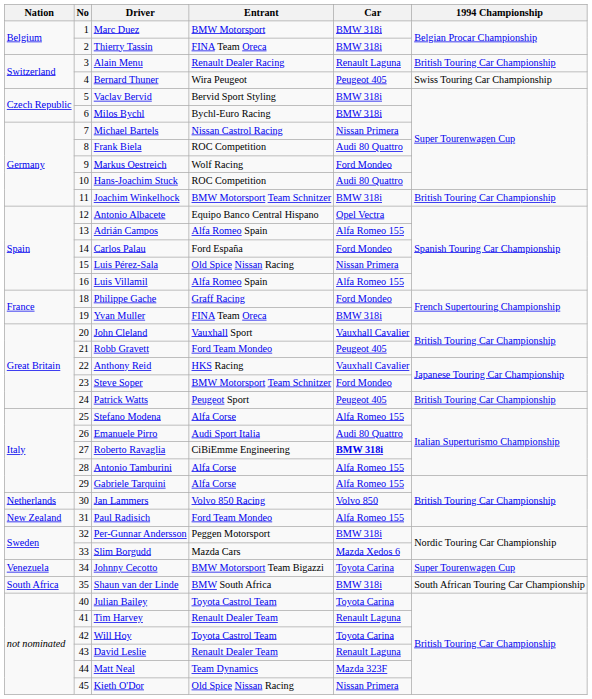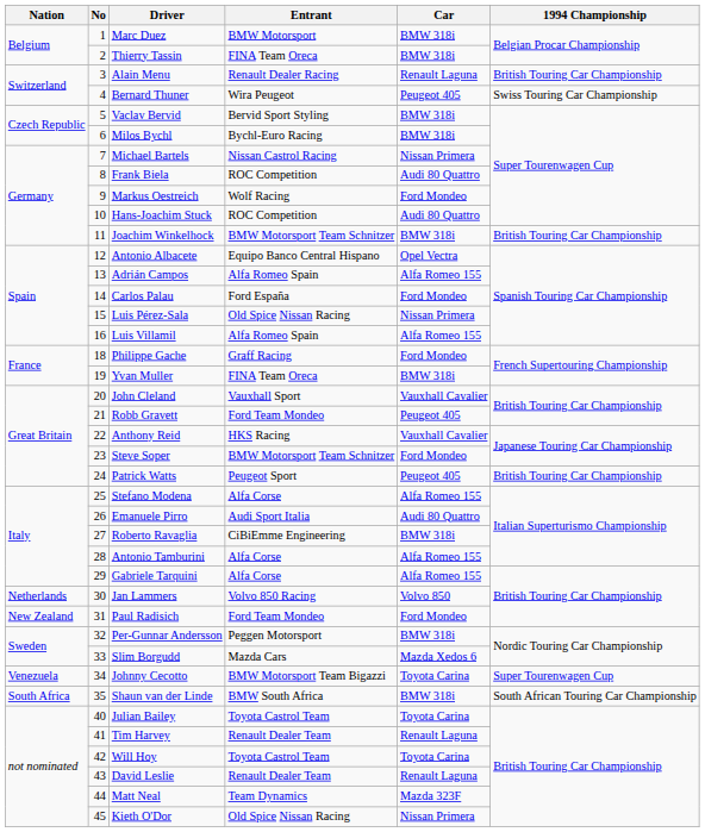 <table class="wikitable" style="font-size: 85%;">
 <tr>
 <th>Nation</th>
 <th>No</th>
 <th>Driver</th>
 <th>Entrant</th>
 <th>Car</th>
 <th>1994 Championship</th>
 </tr>
 <tr>
 <td rowspan=2> <a href='#'>Belgium</a></td>
 <td align=right>1</td>
 <td><a href='#'>Marc Duez</a></td>
 <td><a href='#'>BMW Motorsport</a></td>
 <td><a href='#'>BMW 318i</a></td>
 <td rowspan=2><a href='#'>Belgian Procar Championship</a></td>
 </tr>
 <tr>
 <td align=right>2</td>
 <td><a href='#'>Thierry Tassin</a></td>
 <td><a href='#'>FINA</a> Team <a href='#'>Oreca</a></td>
 <td><a href='#'>BMW 318i</a></td>
 </tr>
 <tr>
 <td rowspan=2> <a href='#'>Switzerland</a></td>
 <td align=right>3</td>
 <td><a href='#'>Alain Menu</a></td>
 <td><a href='#'>Renault Dealer Racing</a></td>
 <td><a href='#'>Renault Laguna</a></td>
 <td><a href='#'>British Touring Car Championship</a></td>
 </tr>
 <tr>
 <td align=right>4</td>
 <td><a href='#'>Bernard Thuner</a></td>
 <td>Wira Peugeot</td>
 <td><a href='#'>Peugeot 405</a></td>
 <td>Swiss Touring Car Championship</td>
 </tr>
 <tr>
 <td rowspan=2> <a href='#'>Czech Republic</a></td>
 <td align=right>5</td>
 <td><a href='#'>Vaclav Bervid</a></td>
 <td>Bervid Sport Styling</td>
 <td><a href='#'>BMW 318i</a></td>
 <td rowspan=6><a href='#'>Super Tourenwagen Cup</a></td>
 </tr>
 <tr>
 <td align=right>6</td>
 <td><a href='#'>Milos Bychl</a></td>
 <td>Bychl-Euro Racing</td>
 <td><a href='#'>BMW 318i</a></td>
 </tr>
 <tr>
 <td rowspan=5> <a href='#'>Germany</a></td>
 <td align=right>7</td>
 <td><a href='#'>Michael Bartels</a></td>
 <td><a href='#'>Nissan Castrol Racing</a></td>
 <td><a href='#'>Nissan Primera</a></td>
 </tr>
 <tr>
 <td align=right>8</td>
 <td><a href='#'>Frank Biela</a></td>
 <td>ROC Competition</td>
 <td><a href='#'>Audi 80 Quattro</a></td>
 </tr>
 <tr>
 <td align=right>9</td>
 <td><a href='#'>Markus Oestreich</a></td>
 <td>Wolf Racing</td>
 <td><a href='#'>Ford Mondeo</a></td>
 </tr>
 <tr>
 <td align=right>10</td>
 <td><a href='#'>Hans-Joachim Stuck</a></td>
 <td>ROC Competition</td>
 <td><a href='#'>Audi 80 Quattro</a></td>
 </tr>
 <tr>
 <td align=right>11</td>
 <td><a href='#'>Joachim Winkelhock</a></td>
 <td><a href='#'>BMW Motorsport</a> <a href='#'>Team Schnitzer</a></td>
 <td><a href='#'>BMW 318i</a></td>
 <td><a href='#'>British Touring Car Championship</a></td>
 </tr>
 <tr>
 <td rowspan=5> <a href='#'>Spain</a></td>
 <td align=right>12</td>
 <td><a href='#'>Antonio Albacete</a></td>
 <td>Equipo Banco Central Hispano</td>
 <td><a href='#'>Opel Vectra</a></td>
 <td rowspan=5><a href='#'>Spanish Touring Car Championship</a></td>
 </tr>
 <tr>
 <td align=right>13</td>
 <td><a href='#'>Adrián Campos</a></td>
 <td><a href='#'>Alfa Romeo</a> Spain</td>
 <td><a href='#'>Alfa Romeo 155</a></td>
 </tr>
 <tr>
 <td align=right>14</td>
 <td><a href='#'>Carlos Palau</a></td>
 <td>Ford España</td>
 <td><a href='#'>Ford Mondeo</a></td>
 </tr>
 <tr>
 <td align=right>15</td>
 <td><a href='#'>Luis Pérez-Sala</a></td>
 <td><a href='#'>Old Spice</a> <a href='#'>Nissan</a> Racing</td>
 <td><a href='#'>Nissan Primera</a></td>
 </tr>
 <tr>
 <td align=right>16</td>
 <td><a href='#'>Luis Villamil</a></td>
 <td><a href='#'>Alfa Romeo</a> Spain</td>
 <td><a href='#'>Alfa Romeo 155</a></td>
 </tr>
 <tr>
 <td rowspan=2> <a href='#'>France</a></td>
 <td align=right>18</td>
 <td><a href='#'>Philippe Gache</a></td>
 <td><a href='#'>Graff Racing</a></td>
 <td><a href='#'>Ford Mondeo</a></td>
 <td rowspan=2><a href='#'>French Supertouring Championship</a></td>
 </tr>
 <tr>
 <td align=right>19</td>
 <td><a href='#'>Yvan Muller</a></td>
 <td><a href='#'>FINA</a> Team <a href='#'>Oreca</a></td>
 <td><a href='#'>BMW 318i</a></td>
 </tr>
 <tr>
 <td rowspan=5> <a href='#'>Great Britain</a></td>
 <td align=right>20</td>
 <td><a href='#'>John Cleland</a></td>
 <td><a href='#'>Vauxhall</a> Sport</td>
 <td><a href='#'>Vauxhall Cavalier</a></td>
 <td rowspan=2><a href='#'>British Touring Car Championship</a></td>
 </tr>
 <tr>
 <td align=right>21</td>
 <td><a href='#'>Robb Gravett</a></td>
 <td><a href='#'>Ford Team Mondeo</a></td>
 <td><a href='#'>Peugeot 405</a></td>
 </tr>
 <tr>
 <td align=right>22</td>
 <td><a href='#'>Anthony Reid</a></td>
 <td><a href='#'>HKS</a> Racing</td>
 <td><a href='#'>Vauxhall Cavalier</a></td>
 <td rowspan=2><a href='#'>Japanese Touring Car Championship</a></td>
 </tr>
 <tr>
 <td align=right>23</td>
 <td><a href='#'>Steve Soper</a></td>
 <td><a href='#'>BMW Motorsport</a> <a href='#'>Team Schnitzer</a></td>
 <td><a href='#'>Ford Mondeo</a></td>
 </tr>
 <tr>
 <td align=right>24</td>
 <td><a href='#'>Patrick Watts</a></td>
 <td><a href='#'>Peugeot</a> Sport</td>
 <td><a href='#'>Peugeot 405</a></td>
 <td><a href='#'>British Touring Car Championship</a></td>
 </tr>
 <tr>
 <td rowspan=5> <a href='#'>Italy</a></td>
 <td align=right>25</td>
 <td><a href='#'>Stefano Modena</a></td>
 <td><a href='#'>Alfa Corse</a></td>
 <td><a href='#'>Alfa Romeo 155</a></td>
 <td rowspan=4><a href='#'>Italian Superturismo Championship</a></td>
 </tr>
 <tr>
 <td align=right>26</td>
 <td><a href='#'>Emanuele Pirro</a></td>
 <td><a href='#'>Audi Sport Italia</a></td>
 <td><a href='#'>Audi 80 Quattro</a></td>
 </tr>
 <tr>
 <td align=right>27</td>
 <td><a href='#'>Roberto Ravaglia</a></td>
 <td>CiBiEmme Engineering</td>
-<td><strong><a href='#'>BMW 318i</a></strong></td>
+<td><a href='#'>BMW 318i</a></td>
 </tr>
 <tr>
 <td align=right>28</td>
 <td><a href='#'>Antonio Tamburini</a></td>
 <td><a href='#'>Alfa Corse</a></td>
 <td><a href='#'>Alfa Romeo 155</a></td>
 </tr>
 <tr>
 <td align=right>29</td>
 <td><a href='#'>Gabriele Tarquini</a></td>
 <td><a href='#'>Alfa Corse</a></td>
 <td><a href='#'>Alfa Romeo 155</a></td>
 <td rowspan=3><a href='#'>British Touring Car Championship</a></td>
 </tr>
 <tr>
 <td> <a href='#'>Netherlands</a></td>
 <td align=right>30</td>
 <td><a href='#'>Jan Lammers</a></td>
 <td><a href='#'>Volvo 850 Racing</a></td>
 <td><a href='#'>Volvo 850</a></td>
 </tr>
 <tr>
 <td> <a href='#'>New Zealand</a></td>
 <td align=right>31</td>
 <td><a href='#'>Paul Radisich</a></td>
 <td><a href='#'>Ford Team Mondeo</a></td>
-<td><a href='#'>Alfa Romeo 155</a></td>
+<td><a href='#'>Ford Mondeo</a></td>
 </tr>
 <tr>
 <td rowspan=2> <a href='#'>Sweden</a></td>
 <td align=right>32</td>
 <td><a href='#'>Per-Gunnar Andersson</a></td>
 <td>Peggen Motorsport</td>
 <td><a href='#'>BMW 318i</a></td>
 <td rowspan=2>Nordic Touring Car Championship</td>
 </tr>
 <tr>
 <td align=right>33</td>
 <td><a href='#'>Slim Borgudd</a></td>
 <td>Mazda Cars</td>
 <td><a href='#'>Mazda Xedos 6</a></td>
 </tr>
 <tr>
 <td> <a href='#'>Venezuela</a></td>
 <td align=right>34</td>
 <td><a href='#'>Johnny Cecotto</a></td>
 <td><a href='#'>BMW Motorsport</a> Team Bigazzi</td>
 <td><a href='#'>Toyota Carina</a></td>
 <td><a href='#'>Super Tourenwagen Cup</a></td>
 </tr>
 <tr>
 <td> <a href='#'>South Africa</a></td>
 <td align=right>35</td>
 <td><a href='#'>Shaun van der Linde</a></td>
 <td><a href='#'>BMW</a> South Africa</td>
 <td><a href='#'>BMW 318i</a></td>
 <td>South African Touring Car Championship</td>
 </tr>
 <tr>
 <td rowspan=6> <em>not nominated</em></td>
 <td align=right>40</td>
 <td><a href='#'>Julian Bailey</a></td>
 <td><a href='#'>Toyota Castrol Team</a></td>
 <td><a href='#'>Toyota Carina</a></td>
 <td rowspan=6><a href='#'>British Touring Car Championship</a></td>
 </tr>
 <tr>
 <td align=right>41</td>
 <td><a href='#'>Tim Harvey</a></td>
 <td><a href='#'>Renault Dealer Team</a></td>
 <td><a href='#'>Renault Laguna</a></td>
 </tr>
 <tr>
 <td align=right>42</td>
 <td><a href='#'>Will Hoy</a></td>
 <td><a href='#'>Toyota Castrol Team</a></td>
 <td><a href='#'>Toyota Carina</a></td>
 </tr>
 <tr>
 <td align=right>43</td>
 <td><a href='#'>David Leslie</a></td>
 <td><a href='#'>Renault Dealer Team</a></td>
 <td><a href='#'>Renault Laguna</a></td>
 </tr>
 <tr>
 <td align=right>44</td>
 <td><a href='#'>Matt Neal</a></td>
 <td><a href='#'>Team Dynamics</a></td>
 <td><a href='#'>Mazda 323F</a></td>
 </tr>
 <tr>
 <td align=right>45</td>
 <td><a href='#'>Kieth O'Dor</a></td>
 <td><a href='#'>Old Spice</a> <a href='#'>Nissan</a> Racing</td>
 <td><a href='#'>Nissan Primera</a></td>
 </tr>
 </table>
